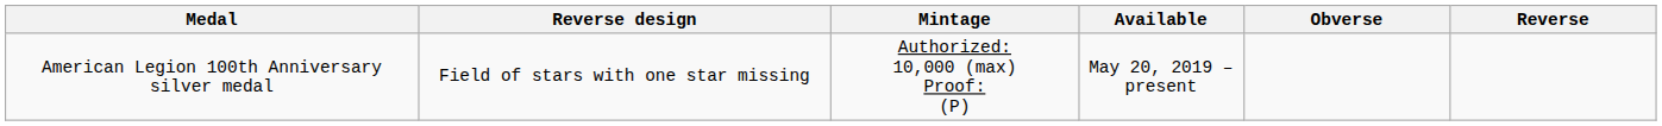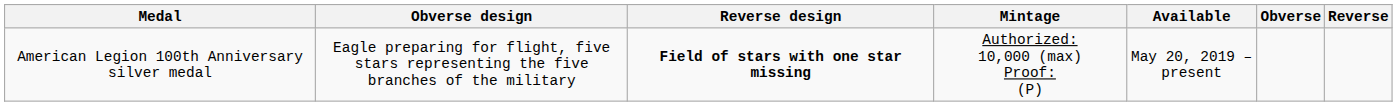 <table class="wikitable">
 <tr>
 <th width="25%">Medal</th>
+<th width="25%">Obverse design</th>
 <th width="25%">Reverse design</th>
 <th width="15%">Mintage</th>
 <th width="10%">Available</th>
 <th>Obverse</th>
 <th>Reverse</th>
 </tr>
 <tr>
 <td align="center">American Legion 100th Anniversary silver medal</td>
-<td align="center">Field of stars with one star missing</td>
+<td align="center">Eagle preparing for flight, five stars representing the five branches of the military</td>
+<td align="center"><strong>Field of stars with one star missing</strong></td>
 <td align="center"><u>Authorized:</u><br>10,000 (max)<br><u>Proof:</u><br> (P)</td>
 <td align="center">May 20, 2019 – present</td>
 <td></td>
 <td></td>
 </tr>
 </table>
